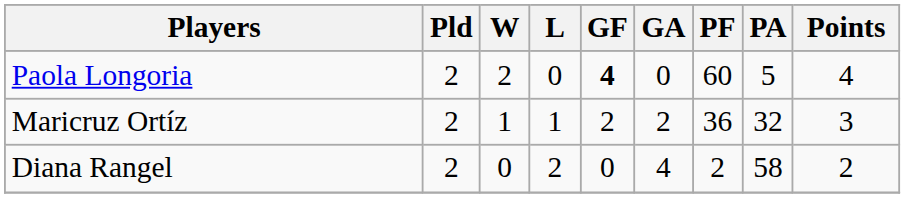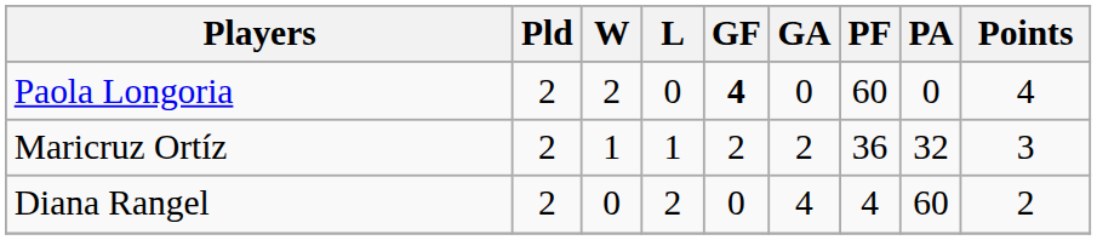 <table class=wikitable style="text-align:center">
 <tr>
 <th width=220>Players</th>
 <th width=20>Pld</th>
 <th width=20>W</th>
 <th width=20>L</th>
 <th width=20>GF</th>
 <th width=20>GA</th>
 <th width=20>PF</th>
 <th width=20>PA</th>
 <th width=50>Points</th>
 </tr>
 <tr>
 <td align=left> <a href='#'>Paola Longoria</a></td>
 <td>2</td>
 <td>2</td>
 <td>0</td>
 <td><strong>4</strong></td>
 <td>0</td>
 <td>60</td>
-<td>5</td>
+<td>0</td>
 <td>4</td>
 </tr>
 <tr>
 <td align=left> Maricruz Ortíz</td>
 <td>2</td>
 <td>1</td>
 <td>1</td>
 <td>2</td>
 <td>2</td>
 <td>36</td>
 <td>32</td>
 <td>3</td>
 </tr>
 <tr>
 <td align=left> Diana Rangel</td>
 <td>2</td>
 <td>0</td>
 <td>2</td>
 <td>0</td>
 <td>4</td>
-<td>2</td>
-<td>58</td>
+<td>4</td>
+<td>60</td>
 <td>2</td>
 </tr>
 <tr>
 </tr>
 </table>
